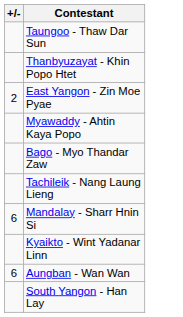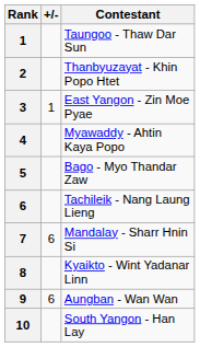 <table class="wikitable" style="font-size: 85%">
 <tr>
+<th>Rank</th>
 <th>+/-</th>
 <th width="140px">Contestant</th>
 </tr>
 <tr>
+<th>1</th>
 <td align=center></td>
 <td> <a href='#'>Taungoo</a> - Thaw Dar Sun</td>
 </tr>
 <tr>
+<th>2</th>
 <td align=center></td>
 <td> <a href='#'>Thanbyuzayat</a> - Khin Popo Htet</td>
 </tr>
 <tr>
-<td align=center> 2</td>
+<th>3</th>
+<td align=center> 1</td>
 <td> <a href='#'>East Yangon</a> - Zin Moe Pyae</td>
 </tr>
 <tr>
+<th>4</th>
 <td align=center></td>
 <td> <a href='#'>Myawaddy</a> - Ahtin Kaya Popo</td>
 </tr>
 <tr>
+<th>5</th>
 <td align=center></td>
 <td> <a href='#'>Bago</a> - Myo Thandar Zaw</td>
 </tr>
 <tr>
+<th>6</th>
 <td align=center></td>
 <td> <a href='#'>Tachileik</a> - Nang Laung Lieng</td>
 </tr>
 <tr>
+<th>7</th>
 <td align=center> 6</td>
 <td> <a href='#'>Mandalay</a> - Sharr Hnin Si</td>
 </tr>
 <tr>
+<th>8</th>
 <td align=center></td>
 <td> <a href='#'>Kyaikto</a> - Wint Yadanar Linn</td>
 </tr>
 <tr>
+<th>9</th>
 <td align=center> 6</td>
 <td> <a href='#'>Aungban</a> - Wan Wan</td>
 </tr>
 <tr>
+<th>10</th>
 <td align=center></td>
 <td> <a href='#'>South Yangon</a> - Han Lay</td>
 </tr>
 </table>
